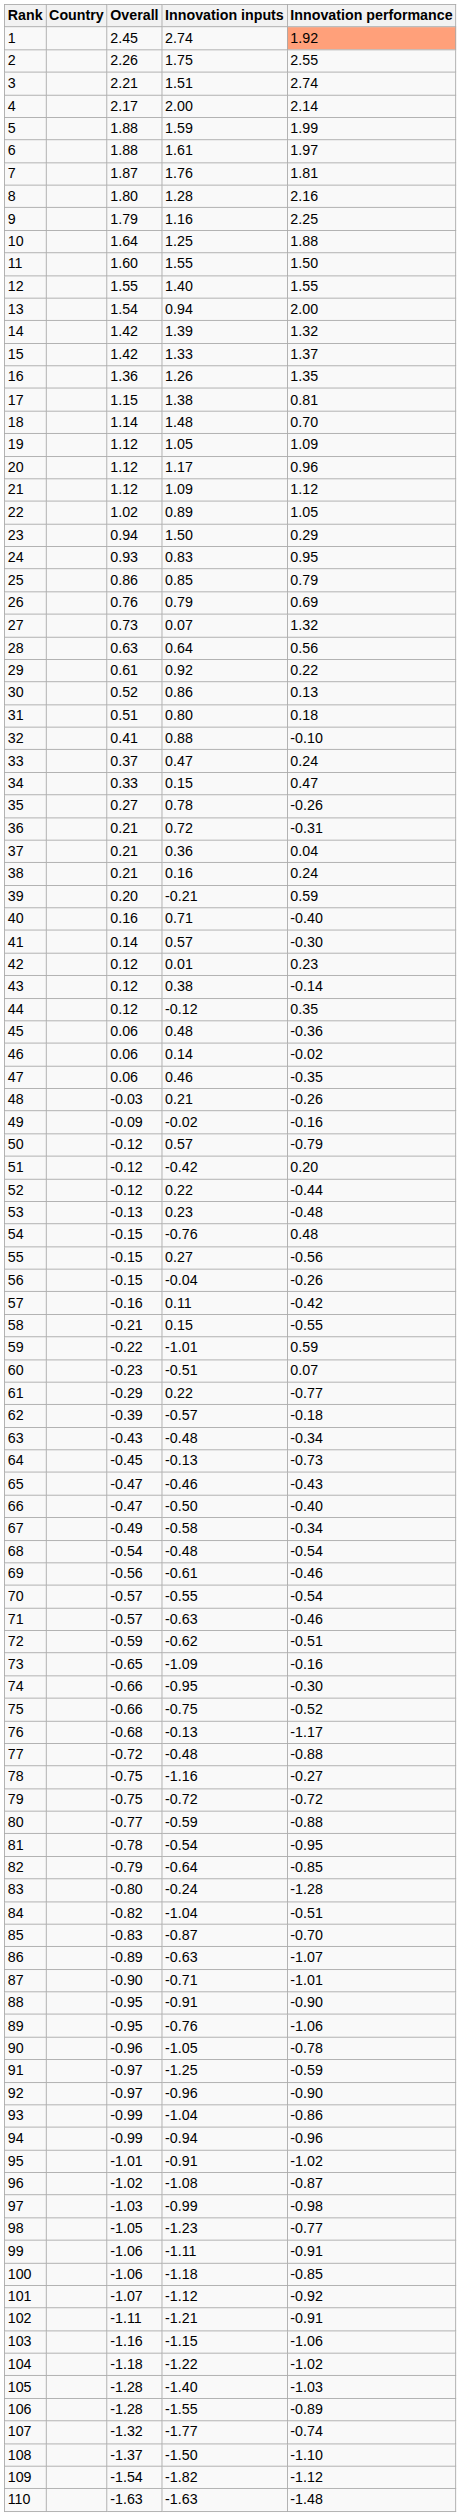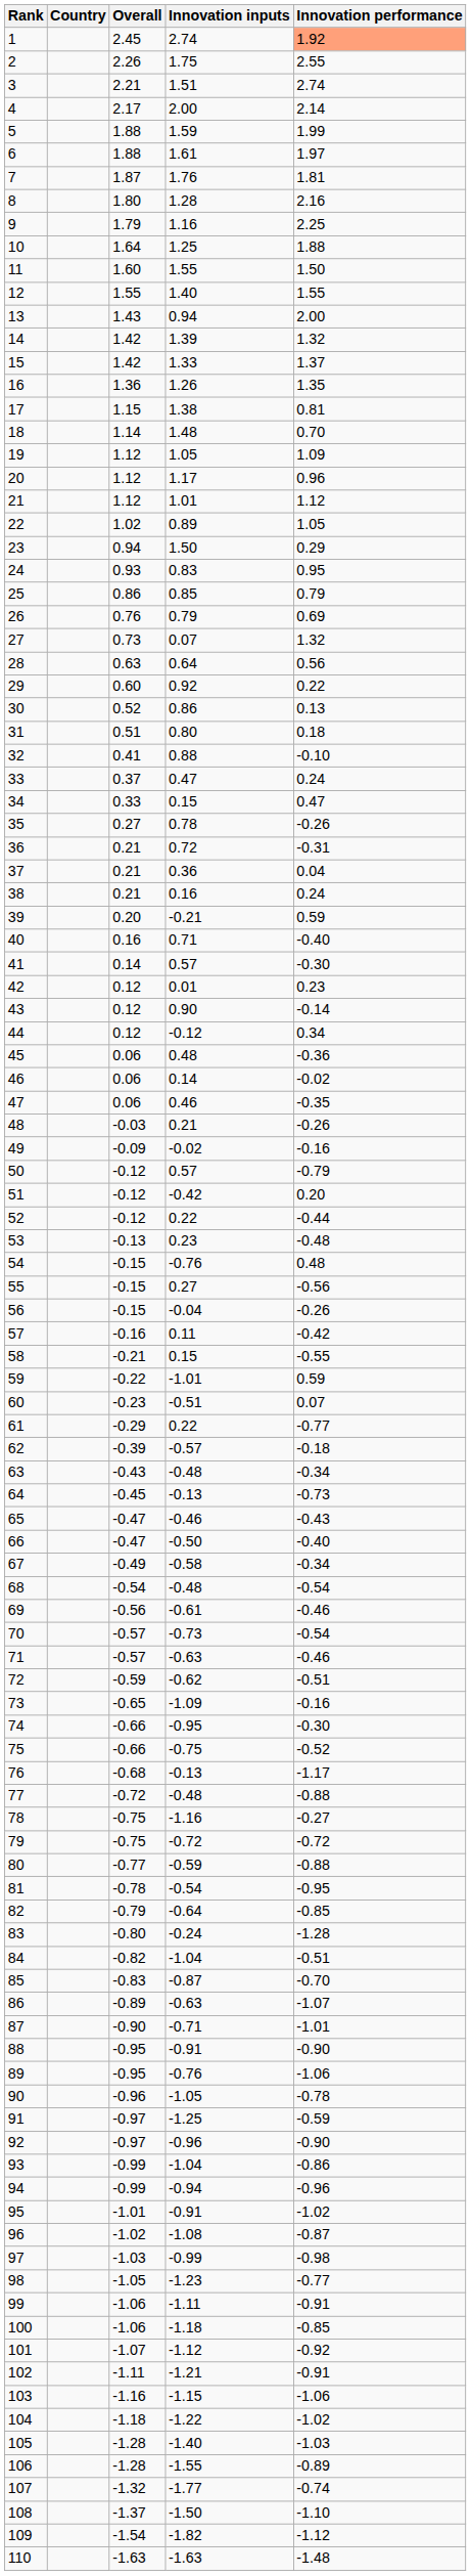 <table class="sortable wikitable">
 <tr>
 <th>Rank</th>
 <th>Country</th>
 <th>Overall</th>
 <th>Innovation inputs</th>
 <th>Innovation performance</th>
 </tr>
 <tr>
 <td>1</td>
 <td></td>
 <td>2.45</td>
 <td>2.74</td>
 <td style="background: lightsalmon;">1.92</td>
 </tr>
 <tr>
 <td>2</td>
 <td></td>
 <td>2.26</td>
 <td>1.75</td>
 <td>2.55</td>
 </tr>
 <tr>
 <td>3</td>
 <td></td>
 <td>2.21</td>
 <td>1.51</td>
 <td>2.74</td>
 </tr>
 <tr>
 <td>4</td>
 <td></td>
 <td>2.17</td>
 <td>2.00</td>
 <td>2.14</td>
 </tr>
 <tr>
 <td>5</td>
 <td></td>
 <td>1.88</td>
 <td>1.59</td>
 <td>1.99</td>
 </tr>
 <tr>
 <td>6</td>
 <td></td>
 <td>1.88</td>
 <td>1.61</td>
 <td>1.97</td>
 </tr>
 <tr>
 <td>7</td>
 <td></td>
 <td>1.87</td>
 <td>1.76</td>
 <td>1.81</td>
 </tr>
 <tr>
 <td>8</td>
 <td></td>
 <td>1.80</td>
 <td>1.28</td>
 <td>2.16</td>
 </tr>
 <tr>
 <td>9</td>
 <td></td>
 <td>1.79</td>
 <td>1.16</td>
 <td>2.25</td>
 </tr>
 <tr>
 <td>10</td>
 <td></td>
 <td>1.64</td>
 <td>1.25</td>
 <td>1.88</td>
 </tr>
 <tr>
 <td>11</td>
 <td></td>
 <td>1.60</td>
 <td>1.55</td>
 <td>1.50</td>
 </tr>
 <tr>
 <td>12</td>
 <td></td>
 <td>1.55</td>
 <td>1.40</td>
 <td>1.55</td>
 </tr>
 <tr>
 <td>13</td>
 <td></td>
-<td>1.54</td>
+<td>1.43</td>
 <td>0.94</td>
 <td>2.00</td>
 </tr>
 <tr>
 <td>14</td>
 <td></td>
 <td>1.42</td>
 <td>1.39</td>
 <td>1.32</td>
 </tr>
 <tr>
 <td>15</td>
 <td></td>
 <td>1.42</td>
 <td>1.33</td>
 <td>1.37</td>
 </tr>
 <tr>
 <td>16</td>
 <td></td>
 <td>1.36</td>
 <td>1.26</td>
 <td>1.35</td>
 </tr>
 <tr>
 <td>17</td>
 <td></td>
 <td>1.15</td>
 <td>1.38</td>
 <td>0.81</td>
 </tr>
 <tr>
 <td>18</td>
 <td></td>
 <td>1.14</td>
 <td>1.48</td>
 <td>0.70</td>
 </tr>
 <tr>
 <td>19</td>
 <td></td>
 <td>1.12</td>
 <td>1.05</td>
 <td>1.09</td>
 </tr>
 <tr>
 <td>20</td>
 <td></td>
 <td>1.12</td>
 <td>1.17</td>
 <td>0.96</td>
 </tr>
 <tr>
 <td>21</td>
 <td></td>
 <td>1.12</td>
-<td>1.09</td>
+<td>1.01</td>
 <td>1.12</td>
 </tr>
 <tr>
 <td>22</td>
 <td></td>
 <td>1.02</td>
 <td>0.89</td>
 <td>1.05</td>
 </tr>
 <tr>
 <td>23</td>
 <td></td>
 <td>0.94</td>
 <td>1.50</td>
 <td>0.29</td>
 </tr>
 <tr>
 <td>24</td>
 <td></td>
 <td>0.93</td>
 <td>0.83</td>
 <td>0.95</td>
 </tr>
 <tr>
 <td>25</td>
 <td></td>
 <td>0.86</td>
 <td>0.85</td>
 <td>0.79</td>
 </tr>
 <tr>
 <td>26</td>
 <td></td>
 <td>0.76</td>
 <td>0.79</td>
 <td>0.69</td>
 </tr>
 <tr>
 <td>27</td>
 <td></td>
 <td>0.73</td>
 <td>0.07</td>
 <td>1.32</td>
 </tr>
 <tr>
 <td>28</td>
 <td></td>
 <td>0.63</td>
 <td>0.64</td>
 <td>0.56</td>
 </tr>
 <tr>
 <td>29</td>
 <td></td>
-<td>0.61</td>
+<td>0.60</td>
 <td>0.92</td>
 <td>0.22</td>
 </tr>
 <tr>
 <td>30</td>
 <td></td>
 <td>0.52</td>
 <td>0.86</td>
 <td>0.13</td>
 </tr>
 <tr>
 <td>31</td>
 <td></td>
 <td>0.51</td>
 <td>0.80</td>
 <td>0.18</td>
 </tr>
 <tr>
 <td>32</td>
 <td></td>
 <td>0.41</td>
 <td>0.88</td>
 <td>-0.10</td>
 </tr>
 <tr>
 <td>33</td>
 <td></td>
 <td>0.37</td>
 <td>0.47</td>
 <td>0.24</td>
 </tr>
 <tr>
 <td>34</td>
 <td></td>
 <td>0.33</td>
 <td>0.15</td>
 <td>0.47</td>
 </tr>
 <tr>
 <td>35</td>
 <td></td>
 <td>0.27</td>
 <td>0.78</td>
 <td>-0.26</td>
 </tr>
 <tr>
 <td>36</td>
 <td></td>
 <td>0.21</td>
 <td>0.72</td>
 <td>-0.31</td>
 </tr>
 <tr>
 <td>37</td>
 <td></td>
 <td>0.21</td>
 <td>0.36</td>
 <td>0.04</td>
 </tr>
 <tr>
 <td>38</td>
 <td></td>
 <td>0.21</td>
 <td>0.16</td>
 <td>0.24</td>
 </tr>
 <tr>
 <td>39</td>
 <td></td>
 <td>0.20</td>
 <td>-0.21</td>
 <td>0.59</td>
 </tr>
 <tr>
 <td>40</td>
 <td></td>
 <td>0.16</td>
 <td>0.71</td>
 <td>-0.40</td>
 </tr>
 <tr>
 <td>41</td>
 <td></td>
 <td>0.14</td>
 <td>0.57</td>
 <td>-0.30</td>
 </tr>
 <tr>
 <td>42</td>
 <td></td>
 <td>0.12</td>
 <td>0.01</td>
 <td>0.23</td>
 </tr>
 <tr>
 <td>43</td>
 <td></td>
 <td>0.12</td>
-<td>0.38</td>
+<td>0.90</td>
 <td>-0.14</td>
 </tr>
 <tr>
 <td>44</td>
 <td></td>
 <td>0.12</td>
 <td>-0.12</td>
-<td>0.35</td>
+<td>0.34</td>
 </tr>
 <tr>
 <td>45</td>
 <td></td>
 <td>0.06</td>
 <td>0.48</td>
 <td>-0.36</td>
 </tr>
 <tr>
 <td>46</td>
 <td></td>
 <td>0.06</td>
 <td>0.14</td>
 <td>-0.02</td>
 </tr>
 <tr>
 <td>47</td>
 <td></td>
 <td>0.06</td>
 <td>0.46</td>
 <td>-0.35</td>
 </tr>
 <tr>
 <td>48</td>
 <td></td>
 <td>-0.03</td>
 <td>0.21</td>
 <td>-0.26</td>
 </tr>
 <tr>
 <td>49</td>
 <td></td>
 <td>-0.09</td>
 <td>-0.02</td>
 <td>-0.16</td>
 </tr>
 <tr>
 <td>50</td>
 <td></td>
 <td>-0.12</td>
 <td>0.57</td>
 <td>-0.79</td>
 </tr>
 <tr>
 <td>51</td>
 <td></td>
 <td>-0.12</td>
 <td>-0.42</td>
 <td>0.20</td>
 </tr>
 <tr>
 <td>52</td>
 <td></td>
 <td>-0.12</td>
 <td>0.22</td>
 <td>-0.44</td>
 </tr>
 <tr>
 <td>53</td>
 <td></td>
 <td>-0.13</td>
 <td>0.23</td>
 <td>-0.48</td>
 </tr>
 <tr>
 <td>54</td>
 <td></td>
 <td>-0.15</td>
 <td>-0.76</td>
 <td>0.48</td>
 </tr>
 <tr>
 <td>55</td>
 <td></td>
 <td>-0.15</td>
 <td>0.27</td>
 <td>-0.56</td>
 </tr>
 <tr>
 <td>56</td>
 <td></td>
 <td>-0.15</td>
 <td>-0.04</td>
 <td>-0.26</td>
 </tr>
 <tr>
 <td>57</td>
 <td></td>
 <td>-0.16</td>
 <td>0.11</td>
 <td>-0.42</td>
 </tr>
 <tr>
 <td>58</td>
 <td></td>
 <td>-0.21</td>
 <td>0.15</td>
 <td>-0.55</td>
 </tr>
 <tr>
 <td>59</td>
 <td></td>
 <td>-0.22</td>
 <td>-1.01</td>
 <td>0.59</td>
 </tr>
 <tr>
 <td>60</td>
 <td></td>
 <td>-0.23</td>
 <td>-0.51</td>
 <td>0.07</td>
 </tr>
 <tr>
 <td>61</td>
 <td></td>
 <td>-0.29</td>
 <td>0.22</td>
 <td>-0.77</td>
 </tr>
 <tr>
 <td>62</td>
 <td></td>
 <td>-0.39</td>
 <td>-0.57</td>
 <td>-0.18</td>
 </tr>
 <tr>
 <td>63</td>
 <td></td>
 <td>-0.43</td>
 <td>-0.48</td>
 <td>-0.34</td>
 </tr>
 <tr>
 <td>64</td>
 <td></td>
 <td>-0.45</td>
 <td>-0.13</td>
 <td>-0.73</td>
 </tr>
 <tr>
 <td>65</td>
 <td></td>
 <td>-0.47</td>
 <td>-0.46</td>
 <td>-0.43</td>
 </tr>
 <tr>
 <td>66</td>
 <td></td>
 <td>-0.47</td>
 <td>-0.50</td>
 <td>-0.40</td>
 </tr>
 <tr>
 <td>67</td>
 <td></td>
 <td>-0.49</td>
 <td>-0.58</td>
 <td>-0.34</td>
 </tr>
 <tr>
 <td>68</td>
 <td></td>
 <td>-0.54</td>
 <td>-0.48</td>
 <td>-0.54</td>
 </tr>
 <tr>
 <td>69</td>
 <td></td>
 <td>-0.56</td>
 <td>-0.61</td>
 <td>-0.46</td>
 </tr>
 <tr>
 <td>70</td>
 <td></td>
 <td>-0.57</td>
-<td>-0.55</td>
+<td>-0.73</td>
 <td>-0.54</td>
 </tr>
 <tr>
 <td>71</td>
 <td></td>
 <td>-0.57</td>
 <td>-0.63</td>
 <td>-0.46</td>
 </tr>
 <tr>
 <td>72</td>
 <td></td>
 <td>-0.59</td>
 <td>-0.62</td>
 <td>-0.51</td>
 </tr>
 <tr>
 <td>73</td>
 <td></td>
 <td>-0.65</td>
 <td>-1.09</td>
 <td>-0.16</td>
 </tr>
 <tr>
 <td>74</td>
 <td></td>
 <td>-0.66</td>
 <td>-0.95</td>
 <td>-0.30</td>
 </tr>
 <tr>
 <td>75</td>
 <td></td>
 <td>-0.66</td>
 <td>-0.75</td>
 <td>-0.52</td>
 </tr>
 <tr>
 <td>76</td>
 <td></td>
 <td>-0.68</td>
 <td>-0.13</td>
 <td>-1.17</td>
 </tr>
 <tr>
 <td>77</td>
 <td></td>
 <td>-0.72</td>
 <td>-0.48</td>
 <td>-0.88</td>
 </tr>
 <tr>
 <td>78</td>
 <td></td>
 <td>-0.75</td>
 <td>-1.16</td>
 <td>-0.27</td>
 </tr>
 <tr>
 <td>79</td>
 <td></td>
 <td>-0.75</td>
 <td>-0.72</td>
 <td>-0.72</td>
 </tr>
 <tr>
 <td>80</td>
 <td></td>
 <td>-0.77</td>
 <td>-0.59</td>
 <td>-0.88</td>
 </tr>
 <tr>
 <td>81</td>
 <td></td>
 <td>-0.78</td>
 <td>-0.54</td>
 <td>-0.95</td>
 </tr>
 <tr>
 <td>82</td>
 <td></td>
 <td>-0.79</td>
 <td>-0.64</td>
 <td>-0.85</td>
 </tr>
 <tr>
 <td>83</td>
 <td></td>
 <td>-0.80</td>
 <td>-0.24</td>
 <td>-1.28</td>
 </tr>
 <tr>
 <td>84</td>
 <td></td>
 <td>-0.82</td>
 <td>-1.04</td>
 <td>-0.51</td>
 </tr>
 <tr>
 <td>85</td>
 <td></td>
 <td>-0.83</td>
 <td>-0.87</td>
 <td>-0.70</td>
 </tr>
 <tr>
 <td>86</td>
 <td></td>
 <td>-0.89</td>
 <td>-0.63</td>
 <td>-1.07</td>
 </tr>
 <tr>
 <td>87</td>
 <td></td>
 <td>-0.90</td>
 <td>-0.71</td>
 <td>-1.01</td>
 </tr>
 <tr>
 <td>88</td>
 <td></td>
 <td>-0.95</td>
 <td>-0.91</td>
 <td>-0.90</td>
 </tr>
 <tr>
 <td>89</td>
 <td></td>
 <td>-0.95</td>
 <td>-0.76</td>
 <td>-1.06</td>
 </tr>
 <tr>
 <td>90</td>
 <td></td>
 <td>-0.96</td>
 <td>-1.05</td>
 <td>-0.78</td>
 </tr>
 <tr>
 <td>91</td>
 <td></td>
 <td>-0.97</td>
 <td>-1.25</td>
 <td>-0.59</td>
 </tr>
 <tr>
 <td>92</td>
 <td></td>
 <td>-0.97</td>
 <td>-0.96</td>
 <td>-0.90</td>
 </tr>
 <tr>
 <td>93</td>
 <td></td>
 <td>-0.99</td>
 <td>-1.04</td>
 <td>-0.86</td>
 </tr>
 <tr>
 <td>94</td>
 <td></td>
 <td>-0.99</td>
 <td>-0.94</td>
 <td>-0.96</td>
 </tr>
 <tr>
 <td>95</td>
 <td></td>
 <td>-1.01</td>
 <td>-0.91</td>
 <td>-1.02</td>
 </tr>
 <tr>
 <td>96</td>
 <td></td>
 <td>-1.02</td>
 <td>-1.08</td>
 <td>-0.87</td>
 </tr>
 <tr>
 <td>97</td>
 <td></td>
 <td>-1.03</td>
 <td>-0.99</td>
 <td>-0.98</td>
 </tr>
 <tr>
 <td>98</td>
 <td></td>
 <td>-1.05</td>
 <td>-1.23</td>
 <td>-0.77</td>
 </tr>
 <tr>
 <td>99</td>
 <td></td>
 <td>-1.06</td>
 <td>-1.11</td>
 <td>-0.91</td>
 </tr>
 <tr>
 <td>100</td>
 <td></td>
 <td>-1.06</td>
 <td>-1.18</td>
 <td>-0.85</td>
 </tr>
 <tr>
 <td>101</td>
 <td></td>
 <td>-1.07</td>
 <td>-1.12</td>
 <td>-0.92</td>
 </tr>
 <tr>
 <td>102</td>
 <td></td>
 <td>-1.11</td>
 <td>-1.21</td>
 <td>-0.91</td>
 </tr>
 <tr>
 <td>103</td>
 <td></td>
 <td>-1.16</td>
 <td>-1.15</td>
 <td>-1.06</td>
 </tr>
 <tr>
 <td>104</td>
 <td></td>
 <td>-1.18</td>
 <td>-1.22</td>
 <td>-1.02</td>
 </tr>
 <tr>
 <td>105</td>
 <td></td>
 <td>-1.28</td>
 <td>-1.40</td>
 <td>-1.03</td>
 </tr>
 <tr>
 <td>106</td>
 <td></td>
 <td>-1.28</td>
 <td>-1.55</td>
 <td>-0.89</td>
 </tr>
 <tr>
 <td>107</td>
 <td></td>
 <td>-1.32</td>
 <td>-1.77</td>
 <td>-0.74</td>
 </tr>
 <tr>
 <td>108</td>
 <td></td>
 <td>-1.37</td>
 <td>-1.50</td>
 <td>-1.10</td>
 </tr>
 <tr>
 <td>109</td>
 <td></td>
 <td>-1.54</td>
 <td>-1.82</td>
 <td>-1.12</td>
 </tr>
 <tr>
 <td>110</td>
 <td></td>
 <td>-1.63</td>
 <td>-1.63</td>
 <td>-1.48</td>
 </tr>
 </table>
